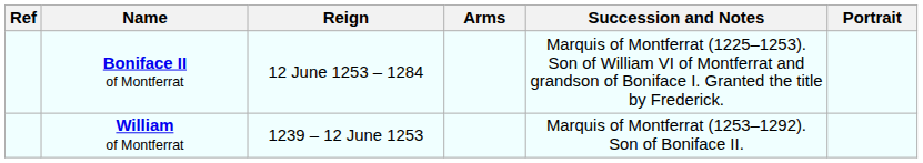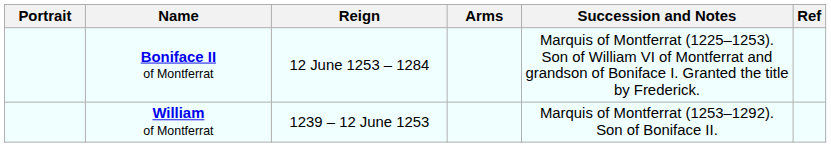 <table class="wikitable" style="width:100%; text-align:center;">
 <tr>
-<th width="30">Ref</th>
+<th width="100">Portrait</th>
 <th width="305">Name</th>
 <th width="305">Reign</th>
 <th width="100">Arms</th>
 <th width="460">Succession and Notes</th>
-<th width="100">Portrait</th>
+<th width="30">Ref</th>
 </tr>
 <tr>
 <td style="background:#F0FFFF;"></td>
 <td style="background:#F0FFFF;"><strong><a href='#'>Boniface II</a></strong><br><small>of Montferrat</small></td>
 <td style="background:#F0FFFF;">12 June 1253 – 1284</td>
 <td style="background:#F0FFFF;"></td>
 <td style="background:#F0FFFF;">Marquis of Montferrat (1225–1253). Son of William VI of Montferrat and grandson of Boniface I. Granted the title by Frederick.</td>
 <td style="background:#F0FFFF;"></td>
 </tr>
 <tr>
 <td style="background:#F0FFFF;"></td>
 <td style="background:#F0FFFF;"><strong><a href='#'>William</a></strong><br><small>of Montferrat</small></td>
 <td style="background:#F0FFFF;">1239 – 12 June 1253</td>
 <td style="background:#F0FFFF;"></td>
 <td style="background:#F0FFFF;">Marquis of Montferrat (1253–1292). Son of Boniface II.</td>
 <td style="background:#F0FFFF;"></td>
 </tr>
 </table>
